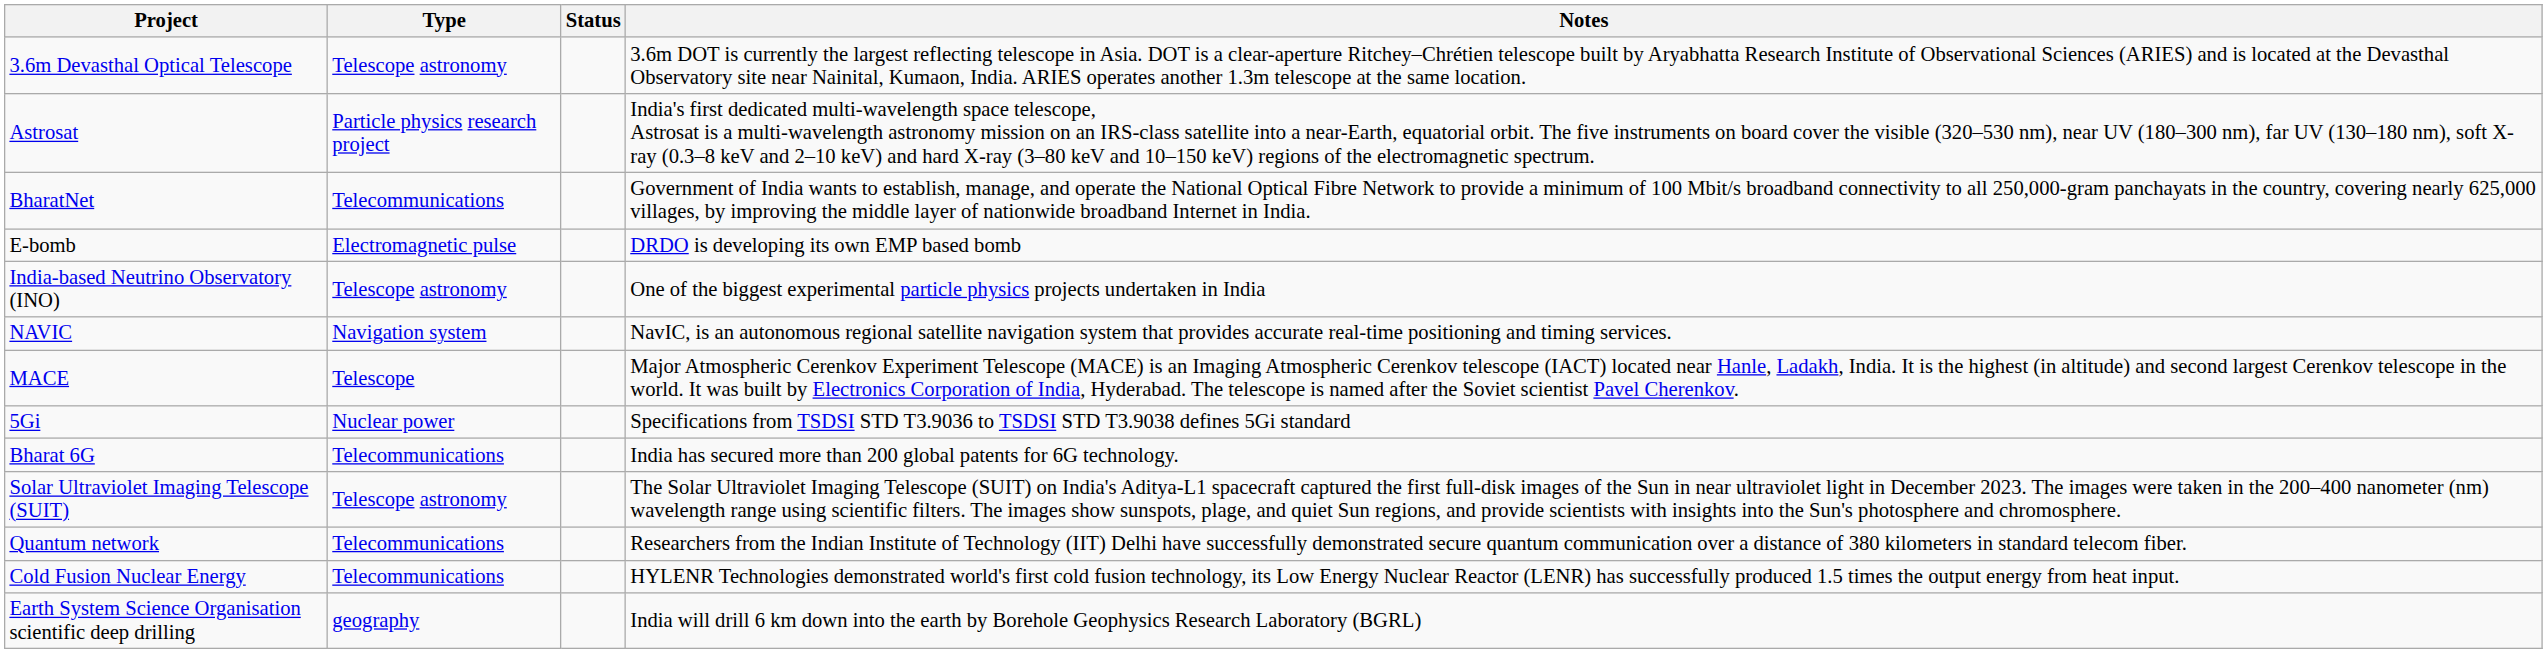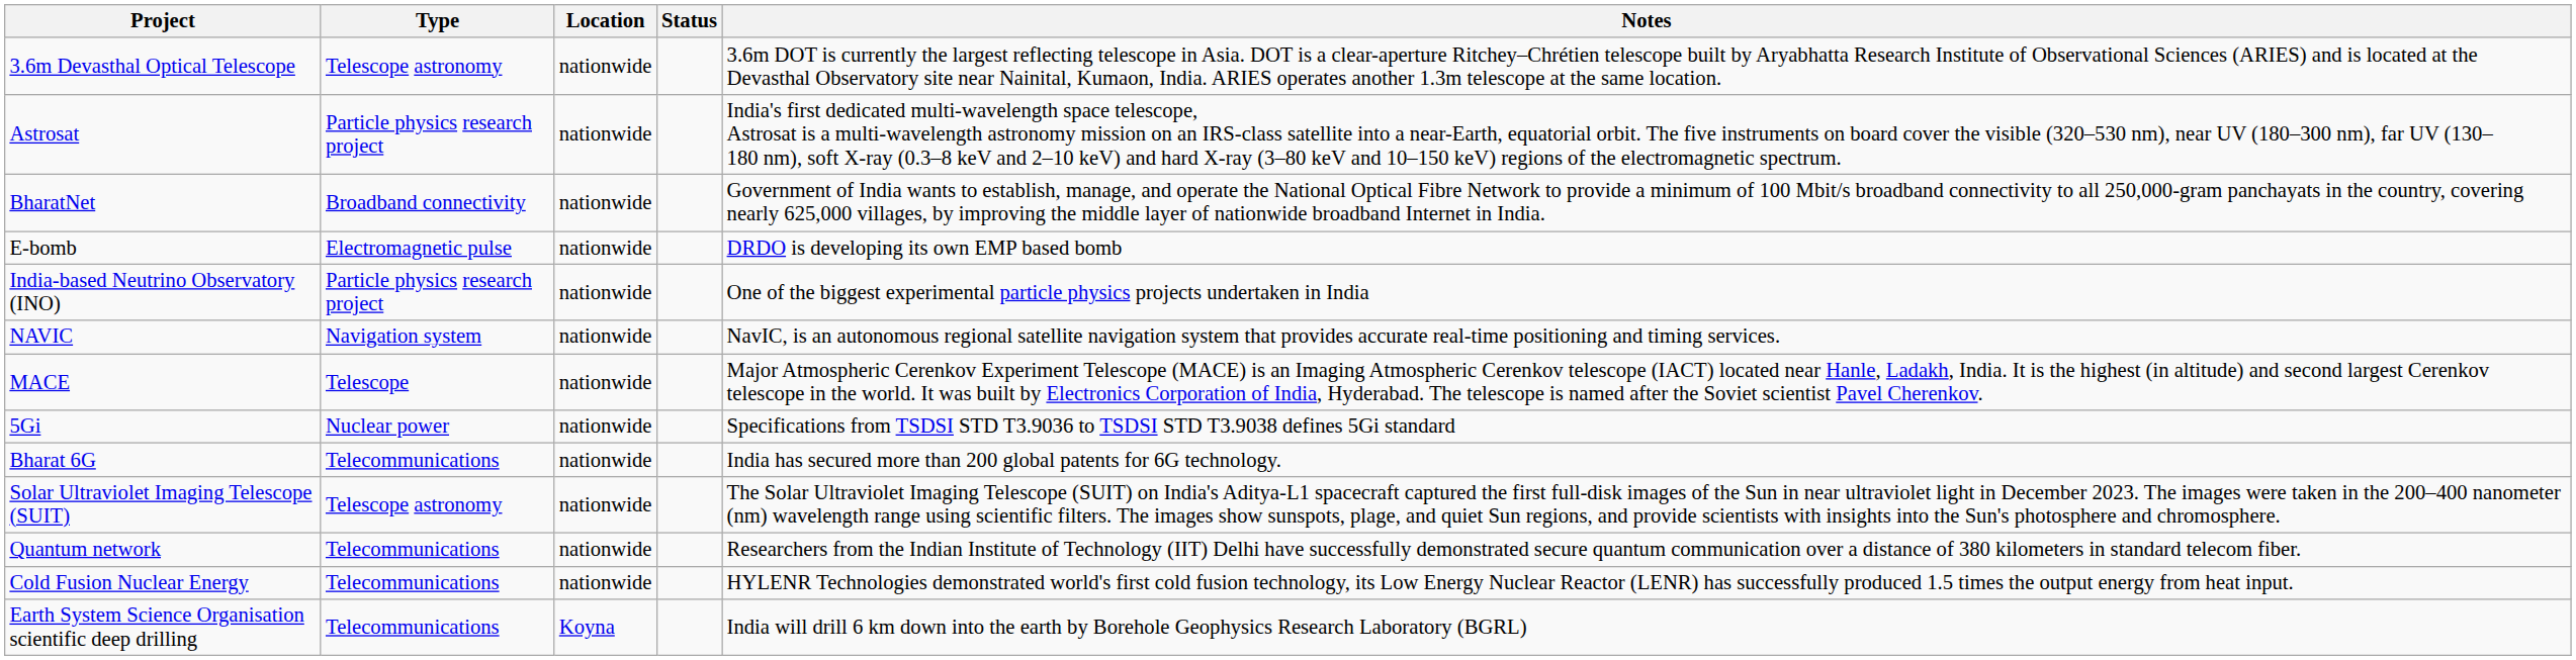 <table class="wikitable sortable">
 <tr>
 <th>Project</th>
 <th>Type</th>
+<th>Location</th>
 <th>Status</th>
 <th>Notes</th>
 </tr>
 <tr>
 <td><a href='#'>3.6m Devasthal Optical Telescope</a></td>
 <td><a href='#'>Telescope</a> <a href='#'>astronomy</a></td>
+<td>nationwide</td>
 <td></td>
 <td>3.6m DOT is currently the largest reflecting telescope in Asia. DOT is a clear-aperture Ritchey–Chrétien telescope built by Aryabhatta Research Institute of Observational Sciences (ARIES) and is located at the Devasthal Observatory site near Nainital, Kumaon, India. ARIES operates another 1.3m telescope at the same location.</td>
 </tr>
 <tr>
 <td><a href='#'>Astrosat</a></td>
 <td><a href='#'>Particle physics</a> <a href='#'>research project</a></td>
+<td>nationwide</td>
 <td></td>
 <td>India's first dedicated multi-wavelength space telescope,<br>Astrosat is a multi-wavelength astronomy mission on an IRS-class satellite into a near-Earth, equatorial orbit. The five instruments on board cover the visible (320–530 nm), near UV (180–300 nm), far UV (130–180 nm), soft X-ray (0.3–8 keV and 2–10 keV) and hard X-ray (3–80 keV and 10–150 keV) regions of the electromagnetic spectrum.</td>
 </tr>
 <tr>
 <td><a href='#'>BharatNet</a></td>
-<td><a href='#'>Telecommunications</a></td>
+<td><a href='#'>Broadband connectivity</a></td>
+<td>nationwide</td>
 <td></td>
 <td>Government of India wants to establish, manage, and operate the National Optical Fibre Network to provide a minimum of 100 Mbit/s broadband connectivity to all 250,000-gram panchayats in the country, covering nearly 625,000 villages, by improving the middle layer of nationwide broadband Internet in India.</td>
 </tr>
 <tr>
 <td>E-bomb</td>
 <td><a href='#'>Electromagnetic pulse</a></td>
+<td>nationwide</td>
 <td></td>
 <td><a href='#'>DRDO</a> is developing its own EMP based bomb</td>
 </tr>
 <tr>
 <td><a href='#'>India-based Neutrino Observatory</a> (INO)</td>
-<td><a href='#'>Telescope</a> <a href='#'>astronomy</a></td>
+<td><a href='#'>Particle physics</a> <a href='#'>research project</a></td>
+<td>nationwide</td>
 <td></td>
 <td>One of the biggest experimental <a href='#'>particle physics</a> projects undertaken in India</td>
 </tr>
 <tr>
 <td><a href='#'>NAVIC</a></td>
 <td><a href='#'>Navigation system</a></td>
+<td>nationwide</td>
 <td></td>
 <td>NavIC, is an autonomous regional satellite navigation system that provides accurate real-time positioning and timing services.</td>
 </tr>
 <tr>
 <td><a href='#'>MACE</a></td>
 <td><a href='#'>Telescope</a></td>
+<td>nationwide</td>
 <td></td>
 <td>Major Atmospheric Cerenkov Experiment Telescope (MACE) is an Imaging Atmospheric Cerenkov telescope (IACT) located near <a href='#'>Hanle</a>, <a href='#'>Ladakh</a>, India. It is the highest (in altitude) and second largest Cerenkov telescope in the world. It was built by <a href='#'>Electronics Corporation of India</a>, Hyderabad. The telescope is named after the Soviet scientist <a href='#'>Pavel Cherenkov</a>.</td>
 </tr>
 <tr>
 <td><a href='#'>5Gi</a></td>
 <td><a href='#'>Nuclear power</a></td>
+<td>nationwide</td>
 <td></td>
 <td>Specifications from <a href='#'>TSDSI</a> STD T3.9036 to <a href='#'>TSDSI</a> STD T3.9038 defines 5Gi standard</td>
 </tr>
 <tr>
 <td><a href='#'>Bharat 6G</a></td>
 <td><a href='#'>Telecommunications</a></td>
+<td>nationwide</td>
 <td></td>
 <td>India has secured more than 200 global patents for 6G technology.</td>
 </tr>
 <tr>
 <td><a href='#'>Solar Ultraviolet Imaging Telescope (SUIT)</a></td>
 <td><a href='#'>Telescope</a> <a href='#'>astronomy</a></td>
+<td>nationwide</td>
 <td></td>
 <td>The Solar Ultraviolet Imaging Telescope (SUIT) on India's Aditya-L1 spacecraft captured the first full-disk images of the Sun in near ultraviolet light in December 2023. The images were taken in the 200–400 nanometer (nm) wavelength range using scientific filters. The images show sunspots, plage, and quiet Sun regions, and provide scientists with insights into the Sun's photosphere and chromosphere.</td>
 </tr>
 <tr>
 <td><a href='#'>Quantum network</a></td>
 <td><a href='#'>Telecommunications</a></td>
+<td>nationwide</td>
 <td></td>
 <td>Researchers from the Indian Institute of Technology (IIT) Delhi have successfully demonstrated secure quantum communication over a distance of 380 kilometers in standard telecom fiber.</td>
 </tr>
 <tr>
 <td><a href='#'>Cold Fusion Nuclear Energy</a></td>
 <td><a href='#'>Telecommunications</a></td>
+<td>nationwide</td>
 <td></td>
 <td>HYLENR Technologies demonstrated world's first cold fusion technology, its Low Energy Nuclear Reactor (LENR) has successfully produced 1.5 times the output energy from heat input.</td>
 </tr>
 <tr>
 <td><a href='#'>Earth System Science Organisation</a> scientific deep drilling</td>
-<td><a href='#'>geography</a></td>
+<td><a href='#'>Telecommunications</a></td>
+<td><a href='#'>Koyna</a></td>
 <td></td>
 <td>India will drill 6 km down into the earth by Borehole Geophysics Research Laboratory (BGRL)</td>
 </tr>
 </table>
